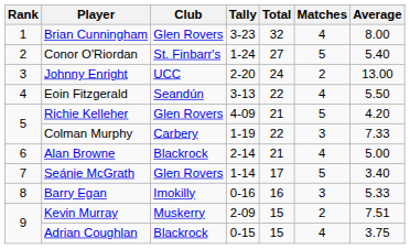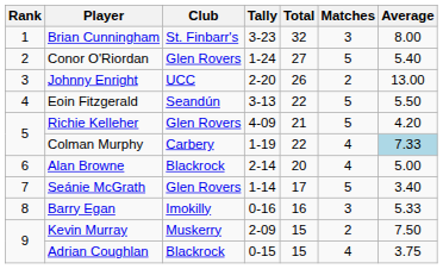 <table class="wikitable">
 <tr>
 <th>Rank</th>
 <th>Player</th>
 <th>Club</th>
 <th>Tally</th>
 <th>Total</th>
 <th>Matches</th>
 <th>Average</th>
 </tr>
 <tr>
 <td rowspan=1 align=center>1</td>
 <td><a href='#'>Brian Cunningham</a></td>
-<td><a href='#'>Glen Rovers</a></td>
+<td><a href='#'>St. Finbarr's</a></td>
 <td align=center>3-23</td>
 <td align=center>32</td>
-<td align=center>4</td>
+<td align=center>3</td>
 <td align=center>8.00</td>
 </tr>
 <tr>
 <td rowspan=1 align=center>2</td>
 <td>Conor O'Riordan</td>
-<td><a href='#'>St. Finbarr's</a></td>
+<td><a href='#'>Glen Rovers</a></td>
 <td align=center>1-24</td>
 <td align=center>27</td>
 <td align=center>5</td>
 <td align=center>5.40</td>
 </tr>
 <tr>
 <td rowspan=1 align=center>3</td>
 <td><a href='#'>Johnny Enright</a></td>
 <td><a href='#'>UCC</a></td>
 <td align=center>2-20</td>
-<td align=center>24</td>
+<td align=center>26</td>
 <td align=center>2</td>
 <td align=center>13.00</td>
 </tr>
 <tr>
 <td rowspan=1 align=center>4</td>
 <td>Eoin Fitzgerald</td>
 <td><a href='#'>Seandún</a></td>
 <td align=center>3-13</td>
 <td align=center>22</td>
-<td align=center>4</td>
+<td align=center>5</td>
 <td align=center>5.50</td>
 </tr>
 <tr>
 <td rowspan=2 align=center>5</td>
 <td><a href='#'>Richie Kelleher</a></td>
 <td><a href='#'>Glen Rovers</a></td>
 <td align=center>4-09</td>
 <td align=center>21</td>
 <td align=center>5</td>
 <td align=center>4.20</td>
 </tr>
 <tr>
 <td>Colman Murphy</td>
 <td><a href='#'>Carbery</a></td>
 <td align=center>1-19</td>
 <td align=center>22</td>
-<td align=center>3</td>
-<td align=center>7.33</td>
+<td align=center>4</td>
+<td align=center style="background: lightblue;">7.33</td>
 </tr>
 <tr>
 <td rowspan=1 align=center>6</td>
 <td><a href='#'>Alan Browne</a></td>
 <td><a href='#'>Blackrock</a></td>
 <td align=center>2-14</td>
-<td align=center>21</td>
+<td align=center>20</td>
 <td align=center>4</td>
 <td align=center>5.00</td>
 </tr>
 <tr>
 <td rowspan=1 align=center>7</td>
 <td><a href='#'>Seánie McGrath</a></td>
 <td><a href='#'>Glen Rovers</a></td>
 <td align=center>1-14</td>
 <td align=center>17</td>
 <td align=center>5</td>
 <td align=center>3.40</td>
 </tr>
 <tr>
 <td rowspan=1 align=center>8</td>
 <td><a href='#'>Barry Egan</a></td>
 <td><a href='#'>Imokilly</a></td>
 <td align=center>0-16</td>
 <td align=center>16</td>
 <td align=center>3</td>
 <td align=center>5.33</td>
 </tr>
 <tr>
 <td rowspan=2 align=center>9</td>
 <td><a href='#'>Kevin Murray</a></td>
 <td><a href='#'>Muskerry</a></td>
 <td align=center>2-09</td>
 <td align=center>15</td>
 <td align=center>2</td>
-<td align=center>7.51</td>
+<td align=center>7.50</td>
 </tr>
 <tr>
 <td><a href='#'>Adrian Coughlan</a></td>
 <td><a href='#'>Blackrock</a></td>
 <td align=center>0-15</td>
 <td align=center>15</td>
 <td align=center>4</td>
 <td align=center>3.75</td>
 </tr>
 </table>
